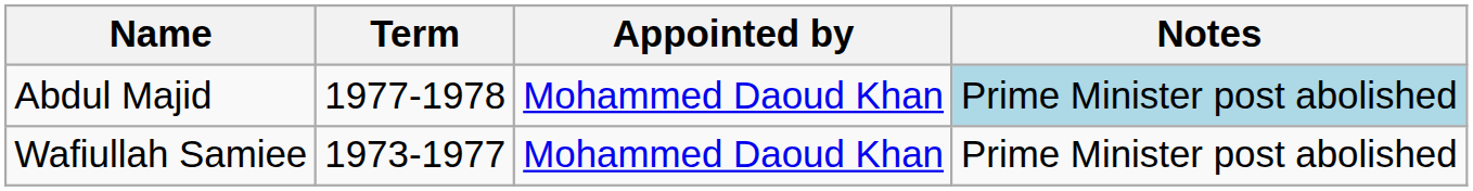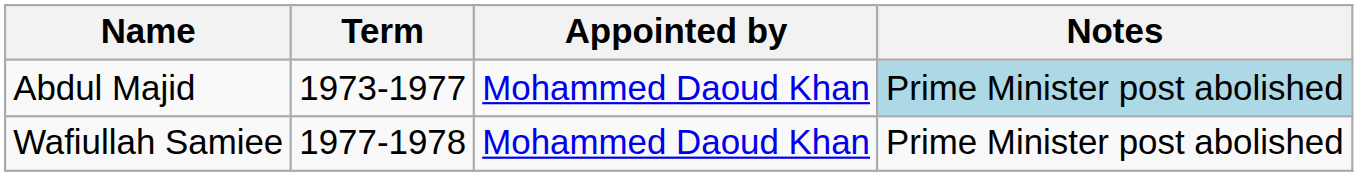 <table class="wikitable">
 <tr>
 <th>Name</th>
 <th>Term</th>
 <th>Appointed by</th>
 <th>Notes</th>
 </tr>
 <tr>
 <td>Abdul Majid</td>
-<td>1977-1978</td>
+<td>1973-1977</td>
 <td><a href='#'>Mohammed Daoud Khan</a></td>
 <td style="background: lightblue;">Prime Minister post abolished</td>
 </tr>
 <tr>
 <td>Wafiullah Samiee</td>
-<td>1973-1977</td>
+<td>1977-1978</td>
 <td><a href='#'>Mohammed Daoud Khan</a></td>
 <td>Prime Minister post abolished</td>
 </tr>
 </table>
